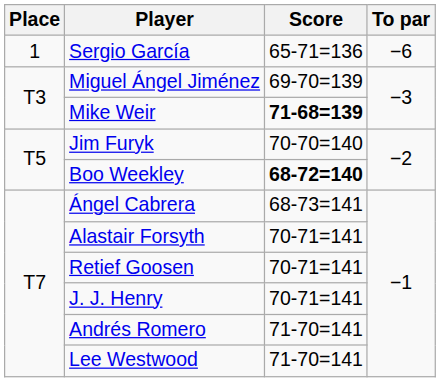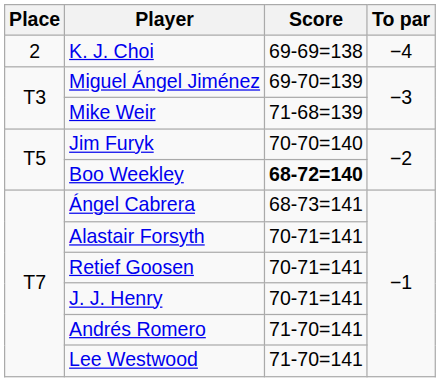 <table class="wikitable">
 <tr>
 <th>Place</th>
 <th>Player</th>
 <th>Score</th>
 <th>To par</th>
 </tr>
 <tr>
-<td align="center">1</td>
-<td> <a href='#'>Sergio García</a></td>
-<td>65-71=136</td>
-<td align="center">−6</td>
+<td align="center">2</td>
+<td> <a href='#'>K. J. Choi</a></td>
+<td>69-69=138</td>
+<td align="center">−4</td>
 </tr>
 <tr>
 <td rowspan="2" align="center">T3</td>
 <td> <a href='#'>Miguel Ángel Jiménez</a></td>
 <td>69-70=139</td>
 <td rowspan="2" align="center">−3</td>
 </tr>
 <tr>
 <td> <a href='#'>Mike Weir</a></td>
-<td><strong>71-68=139</strong></td>
+<td>71-68=139</td>
 </tr>
 <tr>
 <td rowspan="2" align="center">T5</td>
 <td> <a href='#'>Jim Furyk</a></td>
 <td>70-70=140</td>
 <td rowspan="2" align="center">−2</td>
 </tr>
 <tr>
 <td> <a href='#'>Boo Weekley</a></td>
 <td><strong>68-72=140</strong></td>
 </tr>
 <tr>
 <td rowspan="6" align="center">T7</td>
 <td> <a href='#'>Ángel Cabrera</a></td>
 <td>68-73=141</td>
 <td rowspan="6" align="center">−1</td>
 </tr>
 <tr>
 <td> <a href='#'>Alastair Forsyth</a></td>
 <td>70-71=141</td>
 </tr>
 <tr>
 <td> <a href='#'>Retief Goosen</a></td>
 <td>70-71=141</td>
 </tr>
 <tr>
 <td> <a href='#'>J. J. Henry</a></td>
 <td>70-71=141</td>
 </tr>
 <tr>
 <td> <a href='#'>Andrés Romero</a></td>
 <td>71-70=141</td>
 </tr>
 <tr>
 <td> <a href='#'>Lee Westwood</a></td>
 <td>71-70=141</td>
 </tr>
 </table>
